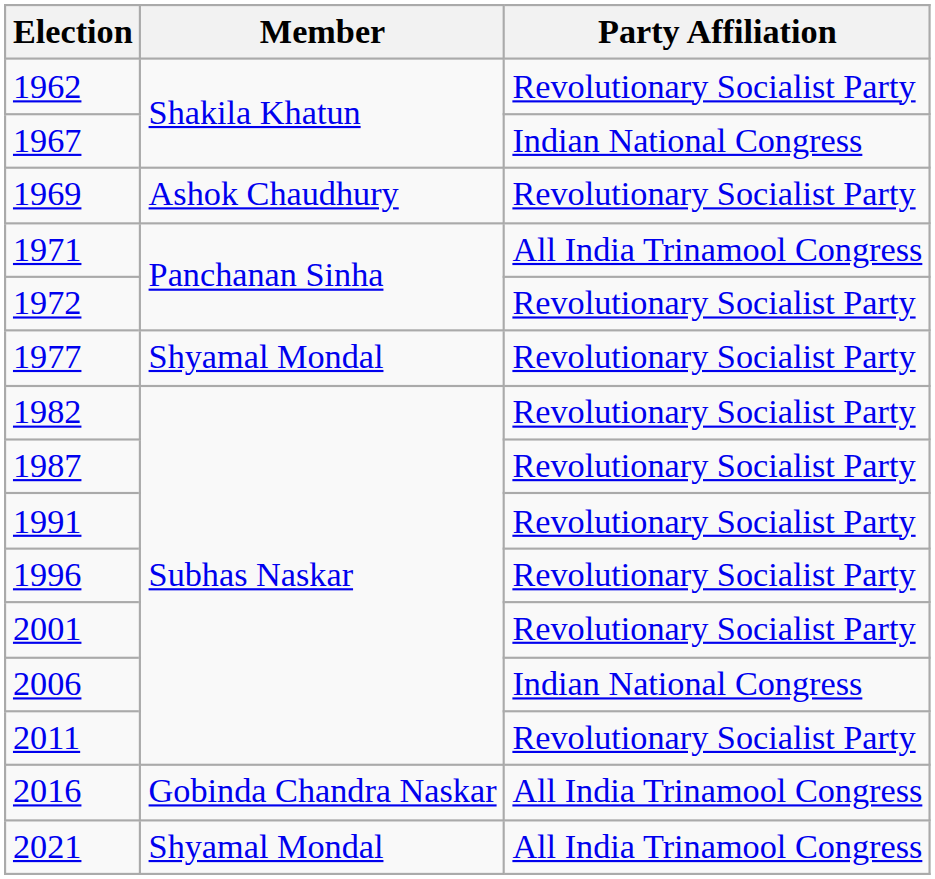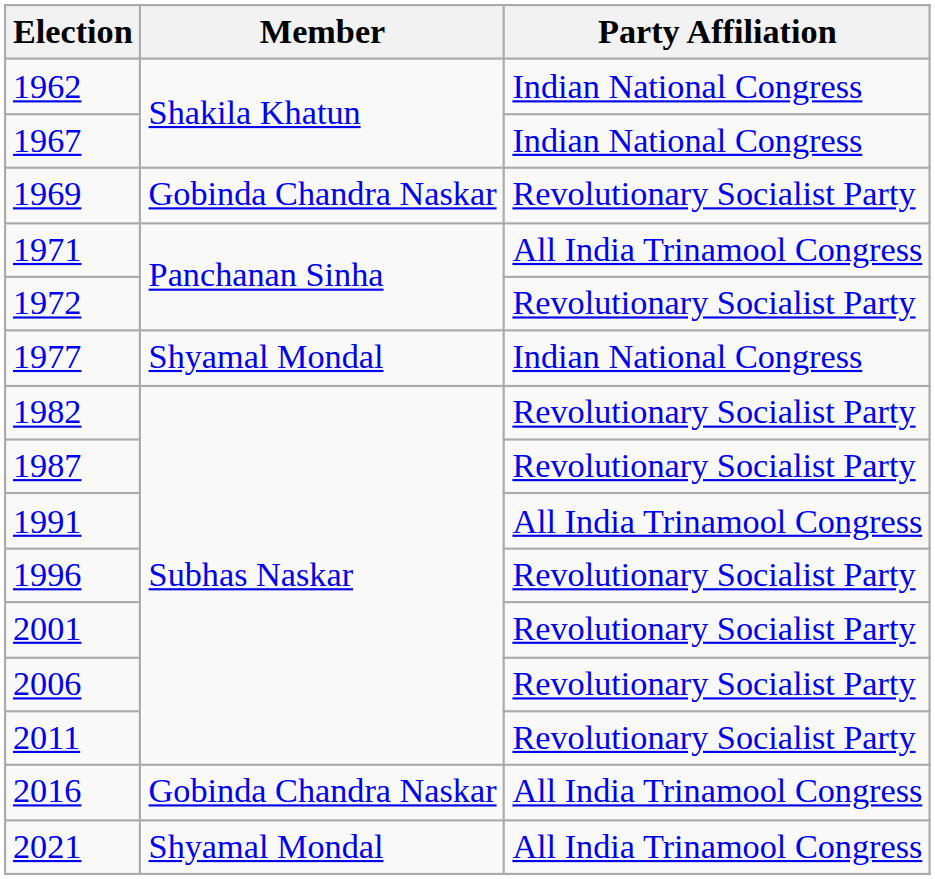 <table class="wikitable sortable">
 <tr>
 <th>Election</th>
 <th>Member</th>
 <th>Party Affiliation</th>
 </tr>
 <tr>
 <td><a href='#'>1962</a></td>
 <td rowspan="2"><a href='#'>Shakila Khatun</a></td>
-<td><a href='#'>Revolutionary Socialist Party</a></td>
+<td><a href='#'>Indian National Congress</a></td>
 </tr>
 <tr>
 <td><a href='#'>1967</a></td>
 <td><a href='#'>Indian National Congress</a></td>
 </tr>
 <tr>
 <td><a href='#'>1969</a></td>
-<td><a href='#'>Ashok Chaudhury</a></td>
+<td><a href='#'>Gobinda Chandra Naskar</a></td>
 <td><a href='#'>Revolutionary Socialist Party</a></td>
 </tr>
 <tr>
 <td><a href='#'>1971</a></td>
 <td rowspan="2"><a href='#'>Panchanan Sinha</a></td>
 <td><a href='#'>All India Trinamool Congress</a></td>
 </tr>
 <tr>
 <td><a href='#'>1972</a></td>
 <td><a href='#'>Revolutionary Socialist Party</a></td>
 </tr>
 <tr>
 <td><a href='#'>1977</a></td>
 <td><a href='#'>Shyamal Mondal</a></td>
-<td><a href='#'>Revolutionary Socialist Party</a></td>
+<td><a href='#'>Indian National Congress</a></td>
 </tr>
 <tr>
 <td><a href='#'>1982</a></td>
 <td rowspan="7"><a href='#'>Subhas Naskar</a></td>
 <td><a href='#'>Revolutionary Socialist Party</a></td>
 </tr>
 <tr>
 <td><a href='#'>1987</a></td>
 <td><a href='#'>Revolutionary Socialist Party</a></td>
 </tr>
 <tr>
 <td><a href='#'>1991</a></td>
-<td><a href='#'>Revolutionary Socialist Party</a></td>
+<td><a href='#'>All India Trinamool Congress</a></td>
 </tr>
 <tr>
 <td><a href='#'>1996</a></td>
 <td><a href='#'>Revolutionary Socialist Party</a></td>
 </tr>
 <tr>
 <td><a href='#'>2001</a></td>
 <td><a href='#'>Revolutionary Socialist Party</a></td>
 </tr>
 <tr>
 <td><a href='#'>2006</a></td>
-<td><a href='#'>Indian National Congress</a></td>
+<td><a href='#'>Revolutionary Socialist Party</a></td>
 </tr>
 <tr>
 <td><a href='#'>2011</a></td>
 <td><a href='#'>Revolutionary Socialist Party</a></td>
 </tr>
 <tr>
 <td><a href='#'>2016</a></td>
 <td><a href='#'>Gobinda Chandra Naskar</a></td>
 <td><a href='#'>All India Trinamool Congress</a></td>
 </tr>
 <tr>
 <td><a href='#'>2021</a></td>
 <td><a href='#'>Shyamal Mondal</a></td>
 <td><a href='#'>All India Trinamool Congress</a></td>
 </tr>
 </table>
